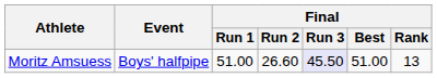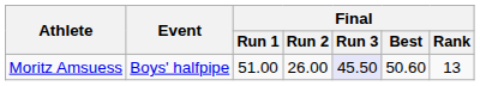 <table class="wikitable" style="font-size:90%">
 <tr>
 <th rowspan=2>Athlete</th>
 <th rowspan=2>Event</th>
 <th colspan=5>Final</th>
 </tr>
 <tr style="font-size:95%">
 <th>Run 1</th>
 <th>Run 2</th>
 <th>Run 3</th>
 <th>Best</th>
 <th>Rank</th>
 </tr>
 <tr align=center>
 <td align=left><a href='#'>Moritz Amsuess</a></td>
 <td align=left><a href='#'>Boys' halfpipe</a></td>
 <td>51.00</td>
-<td>26.60</td>
+<td>26.00</td>
 <td style="background: lavender;">45.50</td>
-<td>51.00</td>
+<td>50.60</td>
 <td>13</td>
 </tr>
 </table>
